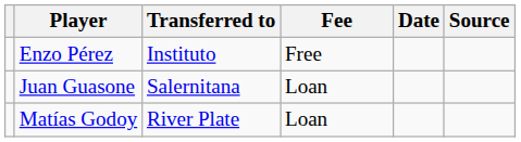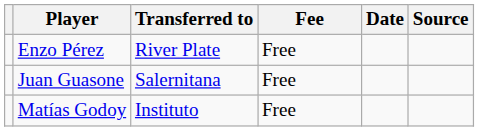 <table class="wikitable plainrowheaders sortable">
 <tr>
 <th></th>
 <th scope="col">Player</th>
 <th>Transferred to</th>
 <th style="width: 80px;">Fee</th>
 <th scope="col">Date</th>
 <th scope="col">Source</th>
 </tr>
 <tr>
 <td align="center"></td>
 <td> <a href='#'>Enzo Pérez</a></td>
-<td> <a href='#'>Instituto</a></td>
+<td> <a href='#'>River Plate</a></td>
 <td>Free</td>
 <td></td>
 <td></td>
 </tr>
 <tr>
 <td align="center"></td>
 <td> <a href='#'>Juan Guasone</a></td>
 <td> <a href='#'>Salernitana</a></td>
-<td>Loan</td>
+<td>Free</td>
 <td></td>
 <td></td>
 </tr>
 <tr>
 <td align="center"></td>
 <td> <a href='#'>Matías Godoy</a></td>
-<td> <a href='#'>River Plate</a></td>
-<td>Loan</td>
+<td> <a href='#'>Instituto</a></td>
+<td>Free</td>
 <td></td>
 <td></td>
 </tr>
 </table>
